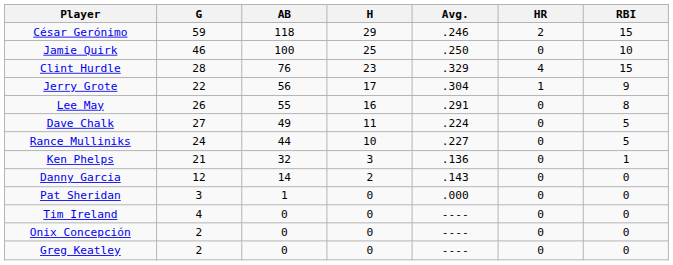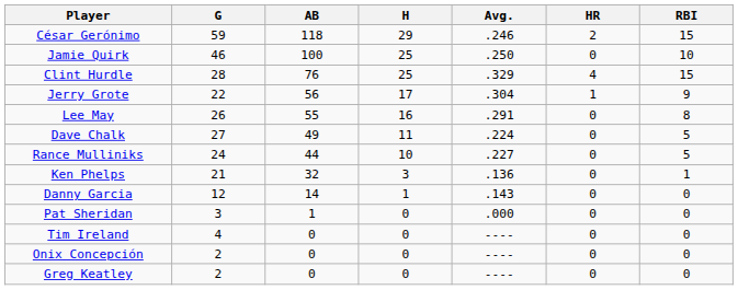 <table class="wikitable sortable">
 <tr>
 <th bgcolor="#DDDDFF" width="16%">Player</th>
 <th bgcolor="#DDDDFF" width="9%">G</th>
 <th bgcolor="#DDDDFF" width="9%">AB</th>
 <th bgcolor="#DDDDFF" width="9%">H</th>
 <th bgcolor="#DDDDFF" width="9%">Avg.</th>
 <th bgcolor="#DDDDFF" width="9%">HR</th>
 <th bgcolor="#DDDDFF" width="9%">RBI</th>
 </tr>
 <tr align="center">
 <td><a href='#'>César Gerónimo</a></td>
 <td>59</td>
 <td>118</td>
 <td>29</td>
 <td>.246</td>
 <td>2</td>
 <td>15</td>
 </tr>
 <tr align="center">
 <td><a href='#'>Jamie Quirk</a></td>
 <td>46</td>
 <td>100</td>
 <td>25</td>
 <td>.250</td>
 <td>0</td>
 <td>10</td>
 </tr>
 <tr align="center">
 <td><a href='#'>Clint Hurdle</a></td>
 <td>28</td>
 <td>76</td>
-<td>23</td>
+<td>25</td>
 <td>.329</td>
 <td>4</td>
 <td>15</td>
 </tr>
 <tr align=center>
 <td><a href='#'>Jerry Grote</a></td>
 <td>22</td>
 <td>56</td>
 <td>17</td>
 <td>.304</td>
 <td>1</td>
 <td>9</td>
 </tr>
 <tr align=center>
 <td><a href='#'>Lee May</a></td>
 <td>26</td>
 <td>55</td>
 <td>16</td>
 <td>.291</td>
 <td>0</td>
 <td>8</td>
 </tr>
 <tr align=center>
 <td><a href='#'>Dave Chalk</a></td>
 <td>27</td>
 <td>49</td>
 <td>11</td>
 <td>.224</td>
 <td>0</td>
 <td>5</td>
 </tr>
 <tr align=center>
 <td><a href='#'>Rance Mulliniks</a></td>
 <td>24</td>
 <td>44</td>
 <td>10</td>
 <td>.227</td>
 <td>0</td>
 <td>5</td>
 </tr>
 <tr align=center>
 <td><a href='#'>Ken Phelps</a></td>
 <td>21</td>
 <td>32</td>
 <td>3</td>
 <td>.136</td>
 <td>0</td>
 <td>1</td>
 </tr>
 <tr align=center>
 <td><a href='#'>Danny Garcia</a></td>
 <td>12</td>
 <td>14</td>
-<td>2</td>
+<td>1</td>
 <td>.143</td>
 <td>0</td>
 <td>0</td>
 </tr>
 <tr align=center>
 <td><a href='#'>Pat Sheridan</a></td>
 <td>3</td>
 <td>1</td>
 <td>0</td>
 <td>.000</td>
 <td>0</td>
 <td>0</td>
 </tr>
 <tr align=center>
 <td><a href='#'>Tim Ireland</a></td>
 <td>4</td>
 <td>0</td>
 <td>0</td>
 <td>----</td>
 <td>0</td>
 <td>0</td>
 </tr>
 <tr align="center">
 <td><a href='#'>Onix Concepción</a></td>
 <td>2</td>
 <td>0</td>
 <td>0</td>
 <td>----</td>
 <td>0</td>
 <td>0</td>
 </tr>
 <tr align="center">
 <td><a href='#'>Greg Keatley</a></td>
 <td>2</td>
 <td>0</td>
 <td>0</td>
 <td>----</td>
 <td>0</td>
 <td>0</td>
 </tr>
 </table>
